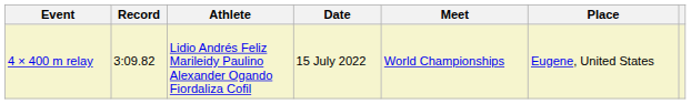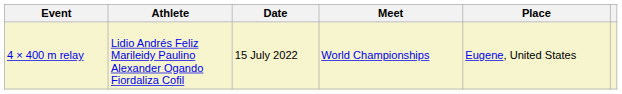 <table class="wikitable" style="font-size:95%; width: 95%;">
 <tr>
 <th>Event</th>
-<th>Record</th>
 <th>Athlete</th>
 <th>Date</th>
 <th>Meet</th>
 <th>Place</th>
 <th></th>
 </tr>
 <tr style="background:#f6F5CE;">
 <td><a href='#'>4 × 400 m relay</a></td>
-<td>3:09.82</td>
 <td><br><a href='#'>Lidio Andrés Feliz</a><br><a href='#'>Marileidy Paulino</a><br><a href='#'>Alexander Ogando</a><br><a href='#'>Fiordaliza Cofil</a></td>
 <td>15 July 2022</td>
 <td><a href='#'>World Championships</a></td>
 <td><a href='#'>Eugene</a>, United States</td>
 <td></td>
 </tr>
 </table>
